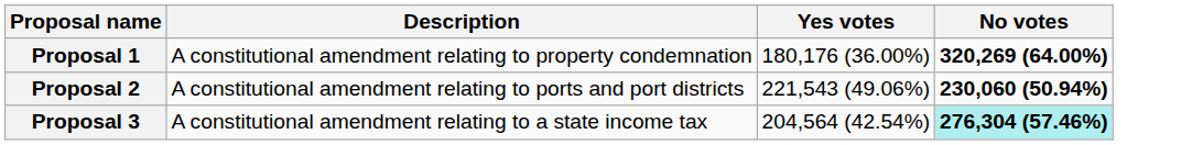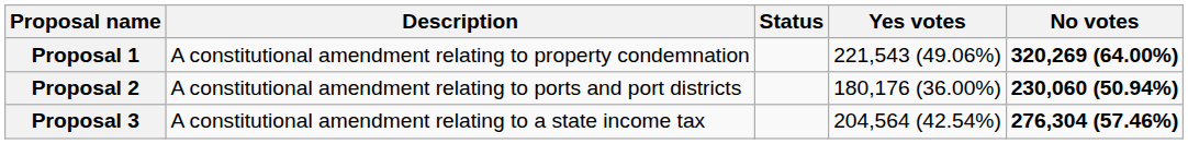 <table class="wikitable sortable plainrowheaders">
 <tr>
 <th scope="col">Proposal name</th>
 <th class="unsortable" scope="col">Description</th>
+<th scope="col">Status</th>
 <th scope="col">Yes votes</th>
 <th scope="col">No votes</th>
 </tr>
 <tr>
 <th scope="row">Proposal 1</th>
 <td>A constitutional amendment relating to property condemnation</td>
-<td>180,176 (36.00%)</td>
+<td></td>
+<td>221,543 (49.06%)</td>
 <td><strong>320,269 (64.00%)</strong></td>
 </tr>
 <tr>
 <th scope="row">Proposal 2</th>
 <td>A constitutional amendment relating to ports and port districts</td>
-<td>221,543 (49.06%)</td>
+<td></td>
+<td>180,176 (36.00%)</td>
 <td><strong>230,060 (50.94%)</strong></td>
 </tr>
 <tr>
 <th scope="row">Proposal 3</th>
 <td>A constitutional amendment relating to a state income tax</td>
+<td></td>
 <td>204,564 (42.54%)</td>
-<td style="background: paleturquoise;"><strong>276,304 (57.46%)</strong></td>
+<td><strong>276,304 (57.46%)</strong></td>
 </tr>
 </table>
